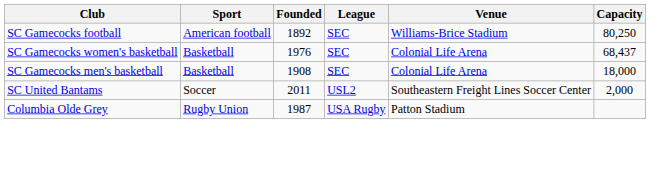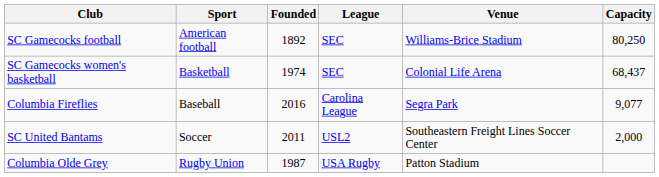 <table class="wikitable sortable">
 <tr>
 <th>Club</th>
 <th>Sport</th>
 <th>Founded</th>
 <th>League</th>
 <th>Venue</th>
 <th>Capacity</th>
 </tr>
 <tr>
 <td><a href='#'>SC Gamecocks football</a></td>
 <td><a href='#'>American football</a></td>
 <td align=center>1892</td>
 <td><a href='#'>SEC</a></td>
 <td><a href='#'>Williams-Brice Stadium</a></td>
 <td align=center>80,250</td>
 </tr>
 <tr>
 <td><a href='#'>SC Gamecocks women's basketball</a></td>
 <td><a href='#'>Basketball</a></td>
-<td align=center>1976</td>
+<td align=center>1974</td>
 <td><a href='#'>SEC</a></td>
 <td><a href='#'>Colonial Life Arena</a></td>
 <td align=center>68,437</td>
 </tr>
 <tr>
-<td><a href='#'>SC Gamecocks men's basketball</a></td>
-<td><a href='#'>Basketball</a></td>
-<td align=center>1908</td>
-<td><a href='#'>SEC</a></td>
-<td><a href='#'>Colonial Life Arena</a></td>
-<td align=center>18,000</td>
+<td><a href='#'>Columbia Fireflies</a></td>
+<td>Baseball</td>
+<td align=center>2016</td>
+<td><a href='#'>Carolina League</a></td>
+<td><a href='#'>Segra Park</a></td>
+<td align=center>9,077</td>
 </tr>
 <tr>
 <td><a href='#'>SC United Bantams</a></td>
 <td>Soccer</td>
 <td align=center>2011</td>
 <td><a href='#'>USL2</a></td>
 <td>Southeastern Freight Lines Soccer Center</td>
 <td align=center>2,000</td>
 </tr>
 <tr>
 <td><a href='#'>Columbia Olde Grey</a></td>
 <td><a href='#'>Rugby Union</a></td>
 <td align=center>1987</td>
 <td><a href='#'>USA Rugby</a></td>
 <td>Patton Stadium</td>
 <td align=center></td>
 </tr>
 </table>
